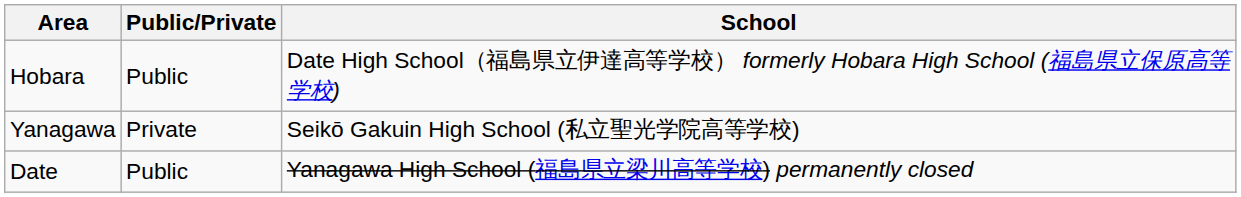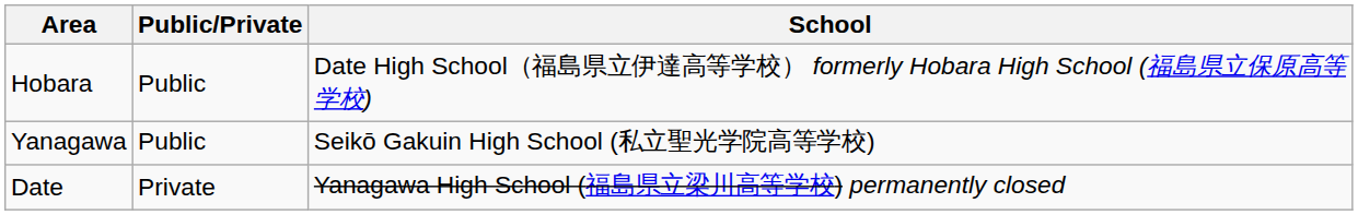 <table class="wikitable">
 <tr>
 <th>Area</th>
 <th>Public/Private</th>
 <th>School</th>
 </tr>
 <tr>
 <td>Hobara</td>
 <td>Public</td>
 <td>Date High School（福島県立伊達高等学校） <em>formerly Hobara High School (<a href='#'>福島県立保原高等学校</a>)</em></td>
 </tr>
 <tr>
 <td>Yanagawa</td>
-<td>Private</td>
+<td>Public</td>
 <td>Seikō Gakuin High School (私立聖光学院高等学校)</td>
 </tr>
 <tr>
 <td>Date</td>
-<td>Public</td>
+<td>Private</td>
 <td><s>Yanagawa High School (<a href='#'>福島県立梁川高等学校</a>)</s> <em>permanently closed</em></td>
 </tr>
 </table>
